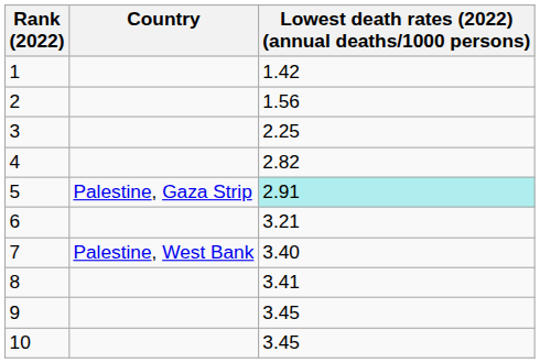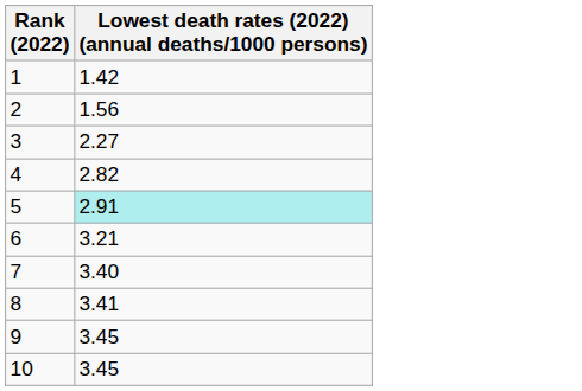 <table class="wikitable">
 <tr style="background:#ececec; vertical-align:top;">
 <th>Rank<br>(2022)</th>
-<th>Country</th>
 <th>Lowest death rates (2022)<br> (annual deaths/1000 persons)</th>
 </tr>
 <tr>
 <td>1</td>
-<td></td>
 <td>1.42</td>
 </tr>
 <tr>
 <td>2</td>
-<td></td>
 <td>1.56</td>
 </tr>
 <tr>
 <td>3</td>
-<td></td>
-<td>2.25</td>
+<td>2.27</td>
 </tr>
 <tr>
 <td>4</td>
-<td></td>
 <td>2.82</td>
 </tr>
 <tr>
 <td>5</td>
-<td> <a href='#'>Palestine</a>, <a href='#'>Gaza Strip</a></td>
 <td style="background: paleturquoise;">2.91</td>
 </tr>
 <tr>
 <td>6</td>
-<td></td>
 <td>3.21</td>
 </tr>
 <tr>
 <td>7</td>
-<td> <a href='#'>Palestine</a>, <a href='#'>West Bank</a></td>
 <td>3.40</td>
 </tr>
 <tr>
 <td>8</td>
-<td></td>
 <td>3.41</td>
 </tr>
 <tr>
 <td>9</td>
-<td></td>
 <td>3.45</td>
 </tr>
 <tr>
 <td>10</td>
-<td></td>
 <td>3.45</td>
 </tr>
 </table>
